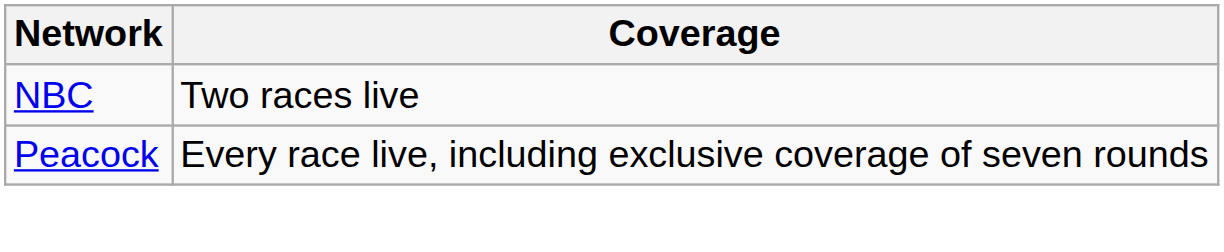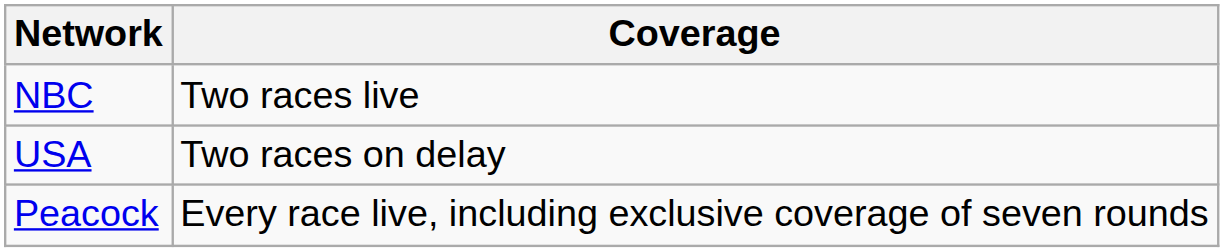 <table class="wikitable">
 <tr>
 <th>Network</th>
 <th>Coverage</th>
 </tr>
 <tr>
 <td><a href='#'>NBC</a></td>
 <td>Two races live</td>
 </tr>
 <tr>
+<td><a href='#'>USA</a></td>
+<td>Two races on delay</td>
+</tr>
+<tr>
 <td><a href='#'>Peacock</a></td>
 <td>Every race live, including exclusive coverage of seven rounds</td>
 </tr>
 </table>
